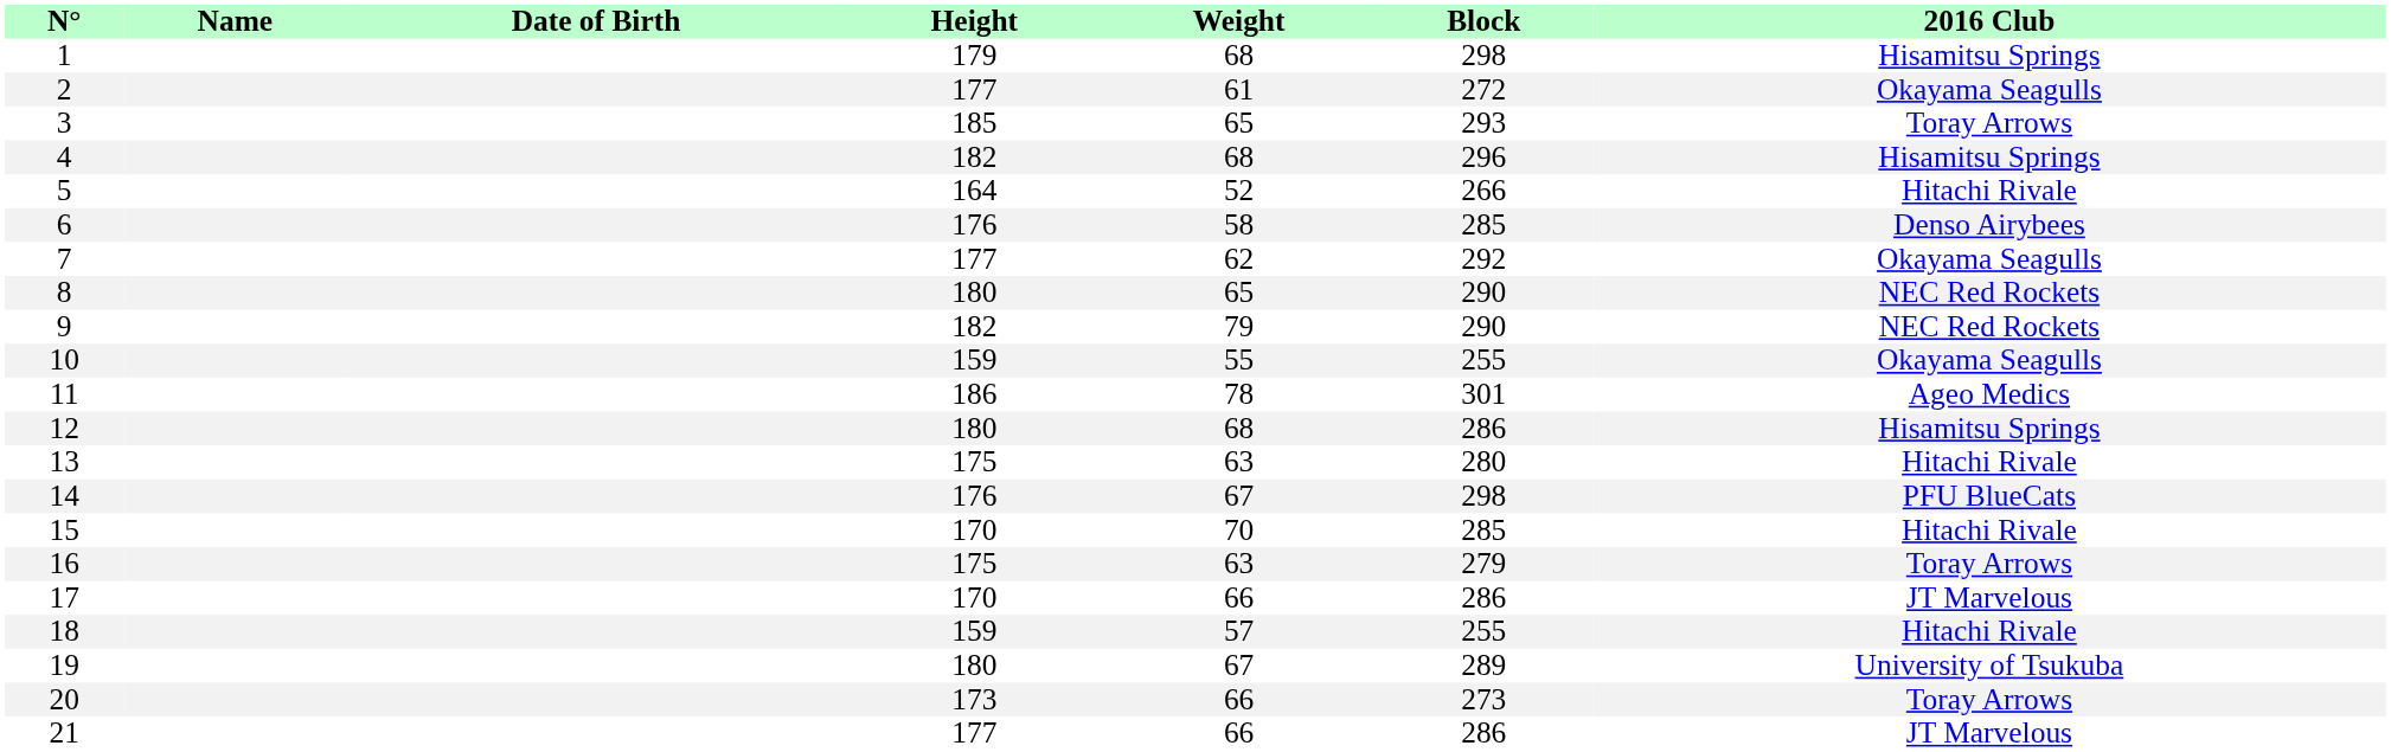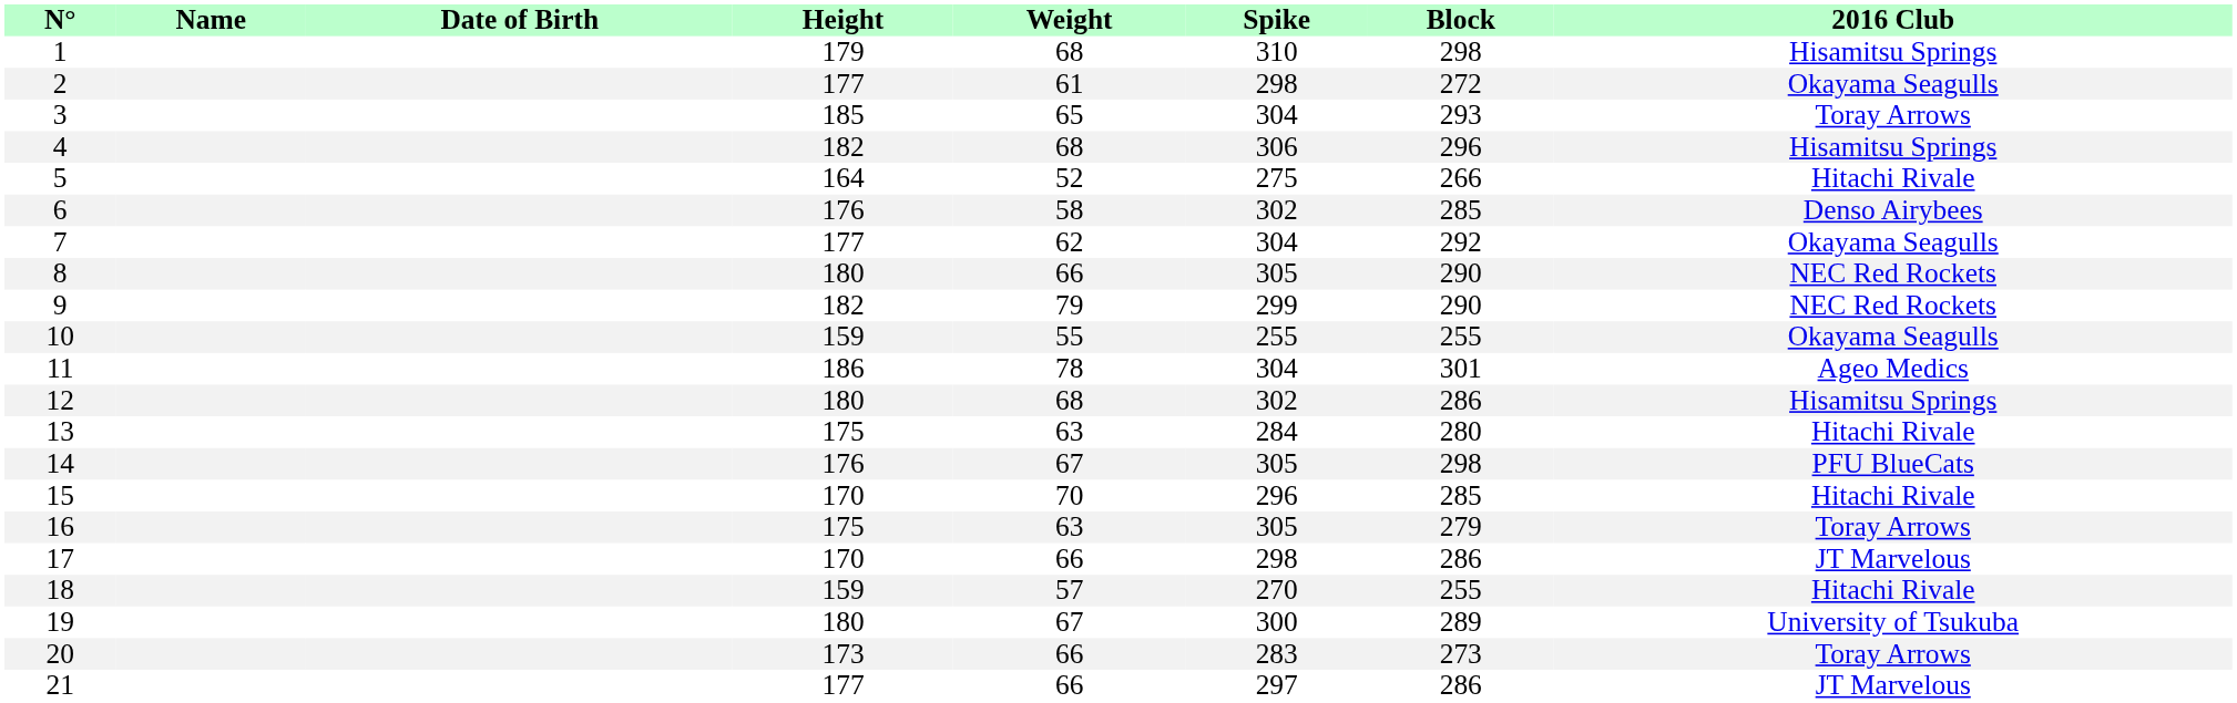 <table style="text-align:center; border:none;" cellpadding=0 cellspacing=0 width=100%>
 <tr style="background: #bbffcc;">
 <th width="5%">N°</th>
 <th>Name</th>
 <th>Date of Birth</th>
 <th>Height</th>
 <th>Weight</th>
+<th>Spike</th>
 <th>Block</th>
 <th>2016 Club</th>
 </tr>
 <tr>
 <td>1</td>
 <td></td>
 <td></td>
 <td>179</td>
 <td>68</td>
+<td>310</td>
 <td>298</td>
 <td><a href='#'>Hisamitsu Springs</a></td>
 </tr>
 <tr bgcolor="#f2f2f2">
 <td>2</td>
 <td></td>
 <td></td>
 <td>177</td>
 <td>61</td>
+<td>298</td>
 <td>272</td>
 <td><a href='#'>Okayama Seagulls</a></td>
 </tr>
 <tr>
 <td>3</td>
 <td></td>
 <td></td>
 <td>185</td>
 <td>65</td>
+<td>304</td>
 <td>293</td>
 <td><a href='#'>Toray Arrows</a></td>
 </tr>
 <tr bgcolor="#f2f2f2">
 <td>4</td>
 <td></td>
 <td></td>
 <td>182</td>
 <td>68</td>
+<td>306</td>
 <td>296</td>
 <td><a href='#'>Hisamitsu Springs</a></td>
 </tr>
 <tr>
 <td>5</td>
 <td></td>
 <td></td>
 <td>164</td>
 <td>52</td>
+<td>275</td>
 <td>266</td>
 <td><a href='#'>Hitachi Rivale</a></td>
 </tr>
 <tr bgcolor="#f2f2f2">
 <td>6</td>
 <td></td>
 <td></td>
 <td>176</td>
 <td>58</td>
+<td>302</td>
 <td>285</td>
 <td><a href='#'>Denso Airybees</a></td>
 </tr>
 <tr>
 <td>7</td>
 <td></td>
 <td></td>
 <td>177</td>
 <td>62</td>
+<td>304</td>
 <td>292</td>
 <td><a href='#'>Okayama Seagulls</a></td>
 </tr>
 <tr bgcolor="#f2f2f2">
 <td>8</td>
 <td></td>
 <td></td>
 <td>180</td>
-<td>65</td>
+<td>66</td>
+<td>305</td>
 <td>290</td>
 <td><a href='#'>NEC Red Rockets</a></td>
 </tr>
 <tr>
 <td>9</td>
 <td></td>
 <td></td>
 <td>182</td>
 <td>79</td>
+<td>299</td>
 <td>290</td>
 <td><a href='#'>NEC Red Rockets</a></td>
 </tr>
 <tr bgcolor="#f2f2f2">
 <td>10</td>
 <td></td>
 <td></td>
 <td>159</td>
 <td>55</td>
 <td>255</td>
+<td>255</td>
 <td><a href='#'>Okayama Seagulls</a></td>
 </tr>
 <tr>
 <td>11</td>
 <td></td>
 <td></td>
 <td>186</td>
 <td>78</td>
+<td>304</td>
 <td>301</td>
 <td><a href='#'>Ageo Medics</a></td>
 </tr>
 <tr bgcolor="#f2f2f2">
 <td>12</td>
 <td></td>
 <td></td>
 <td>180</td>
 <td>68</td>
+<td>302</td>
 <td>286</td>
 <td><a href='#'>Hisamitsu Springs</a></td>
 </tr>
 <tr>
 <td>13</td>
 <td></td>
 <td></td>
 <td>175</td>
 <td>63</td>
+<td>284</td>
 <td>280</td>
 <td><a href='#'>Hitachi Rivale</a></td>
 </tr>
 <tr bgcolor="#f2f2f2">
 <td>14</td>
 <td></td>
 <td></td>
 <td>176</td>
 <td>67</td>
+<td>305</td>
 <td>298</td>
 <td><a href='#'>PFU BlueCats</a></td>
 </tr>
 <tr>
 <td>15</td>
 <td></td>
 <td></td>
 <td>170</td>
 <td>70</td>
+<td>296</td>
 <td>285</td>
 <td><a href='#'>Hitachi Rivale</a></td>
 </tr>
 <tr bgcolor="#f2f2f2">
 <td>16</td>
 <td></td>
 <td></td>
 <td>175</td>
 <td>63</td>
+<td>305</td>
 <td>279</td>
 <td><a href='#'>Toray Arrows</a></td>
 </tr>
 <tr>
 <td>17</td>
 <td></td>
 <td></td>
 <td>170</td>
 <td>66</td>
+<td>298</td>
 <td>286</td>
 <td><a href='#'>JT Marvelous</a></td>
 </tr>
 <tr bgcolor="#f2f2f2">
 <td>18</td>
 <td></td>
 <td></td>
 <td>159</td>
 <td>57</td>
+<td>270</td>
 <td>255</td>
 <td><a href='#'>Hitachi Rivale</a></td>
 </tr>
 <tr>
 <td>19</td>
 <td></td>
 <td></td>
 <td>180</td>
 <td>67</td>
+<td>300</td>
 <td>289</td>
 <td><a href='#'>University of Tsukuba</a></td>
 </tr>
 <tr bgcolor="#f2f2f2">
 <td>20</td>
 <td></td>
 <td></td>
 <td>173</td>
 <td>66</td>
+<td>283</td>
 <td>273</td>
 <td><a href='#'>Toray Arrows</a></td>
 </tr>
 <tr>
 <td>21</td>
 <td></td>
 <td></td>
 <td>177</td>
 <td>66</td>
+<td>297</td>
 <td>286</td>
 <td><a href='#'>JT Marvelous</a></td>
 </tr>
 </table>
